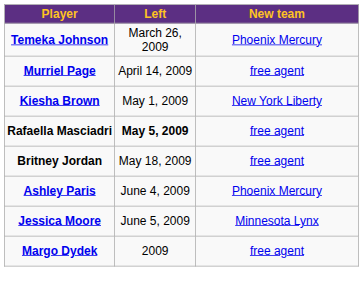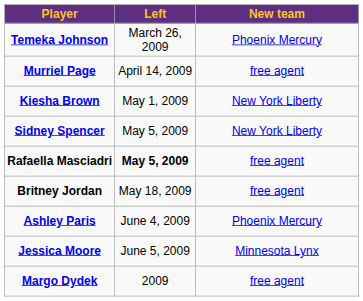 <table class="wikitable" style="text-align: center">
 <tr align="center"  bgcolor="#dddddd">
 <td style="background:#5c2f83;color:#ffc322; width:140px"><strong>Player</strong></td>
 <td style="background:#5c2f83;color:#ffc322; width:100px"><strong>Left</strong></td>
 <td style="background:#5c2f83;color:#ffc322; width:210px"><strong>New team</strong></td>
 </tr>
 <tr style="height:40px">
 <td><strong><a href='#'>Temeka Johnson</a></strong></td>
 <td>March 26, 2009</td>
 <td><a href='#'>Phoenix Mercury</a></td>
 </tr>
 <tr style="height:40px">
 <td><strong><a href='#'>Murriel Page</a></strong></td>
 <td>April 14, 2009</td>
 <td><a href='#'>free agent</a></td>
 </tr>
 <tr style="height:40px">
 <td><strong><a href='#'>Kiesha Brown</a></strong></td>
 <td>May 1, 2009</td>
+<td><a href='#'>New York Liberty</a></td>
+</tr>
+<tr style="height:40px">
+<td><strong><a href='#'>Sidney Spencer</a></strong></td>
+<td>May 5, 2009</td>
 <td><a href='#'>New York Liberty</a></td>
 </tr>
 <tr style="height:40px">
 <td><strong>Rafaella Masciadri</strong></td>
 <td><strong>May 5, 2009</strong></td>
 <td><a href='#'>free agent</a></td>
 </tr>
 <tr style="height:40px">
 <td><strong>Britney Jordan</strong></td>
 <td>May 18, 2009</td>
 <td><a href='#'>free agent</a></td>
 </tr>
 <tr style="height:40px">
 <td><strong><a href='#'>Ashley Paris</a></strong></td>
 <td>June 4, 2009</td>
 <td><a href='#'>Phoenix Mercury</a></td>
 </tr>
 <tr style="height:40px">
 <td><strong><a href='#'>Jessica Moore</a></strong></td>
 <td>June 5, 2009</td>
 <td><a href='#'>Minnesota Lynx</a></td>
 </tr>
 <tr style="height:40px">
 <td><strong><a href='#'>Margo Dydek</a></strong></td>
 <td>2009</td>
 <td><a href='#'>free agent</a></td>
 </tr>
 </table>
